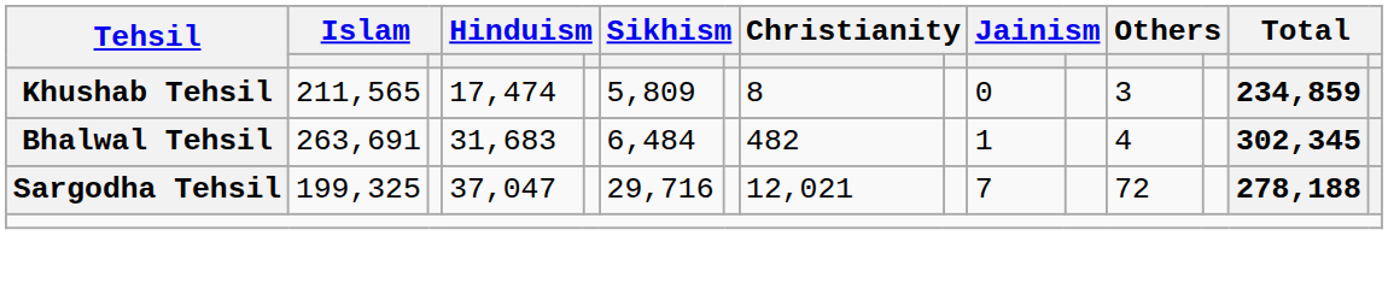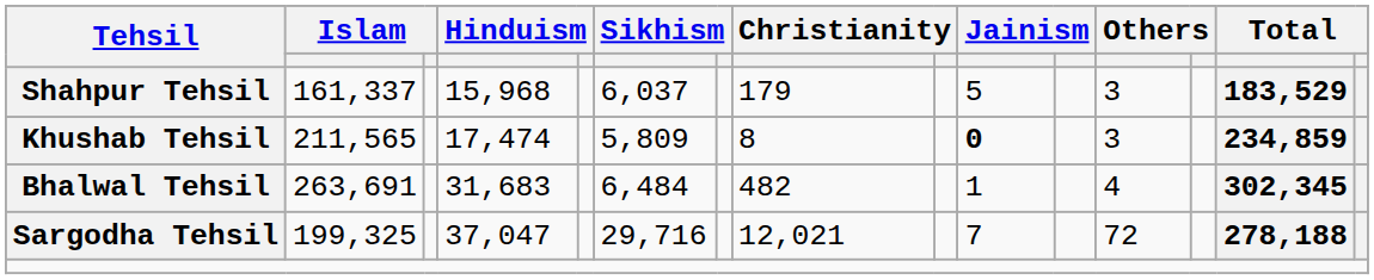 <table class="wikitable sortable">
 <tr>
 <th rowspan="2"><a href='#'>Tehsil</a></th>
 <th colspan="2"><a href='#'>Islam</a> </th>
 <th colspan="2"><a href='#'>Hinduism</a> </th>
 <th colspan="2"><a href='#'>Sikhism</a> </th>
 <th colspan="2">Christianity </th>
 <th colspan="2"><a href='#'>Jainism</a> </th>
 <th colspan="2">Others</th>
 <th colspan="2">Total</th>
 </tr>
 <tr>
 <th><a href='#'></a></th>
 <th></th>
 <th></th>
 <th></th>
 <th></th>
 <th></th>
 <th></th>
 <th></th>
 <th></th>
 <th></th>
 <th></th>
 <th></th>
 <th></th>
 <th></th>
 </tr>
 <tr>
+<th>Shahpur Tehsil</th>
+<td>161,337</td>
+<td></td>
+<td>15,968</td>
+<td></td>
+<td>6,037</td>
+<td></td>
+<td>179</td>
+<td></td>
+<td>5</td>
+<td></td>
+<td>3</td>
+<td></td>
+<th>183,529</th>
+<th></th>
+</tr>
+<tr>
 <th>Khushab Tehsil</th>
 <td>211,565</td>
 <td></td>
 <td>17,474</td>
 <td></td>
 <td>5,809</td>
 <td></td>
 <td>8</td>
 <td></td>
-<td>0</td>
+<td><strong>0</strong></td>
 <td></td>
 <td>3</td>
 <td></td>
 <th>234,859</th>
 <th></th>
 </tr>
 <tr>
 <th>Bhalwal Tehsil</th>
 <td>263,691</td>
 <td></td>
 <td>31,683</td>
 <td></td>
 <td>6,484</td>
 <td></td>
 <td>482</td>
 <td></td>
 <td>1</td>
 <td></td>
 <td>4</td>
 <td></td>
 <th>302,345</th>
 <th></th>
 </tr>
 <tr>
 <th>Sargodha Tehsil</th>
 <td>199,325</td>
 <td></td>
 <td>37,047</td>
 <td></td>
 <td>29,716</td>
 <td></td>
 <td>12,021</td>
 <td></td>
 <td>7</td>
 <td></td>
 <td>72</td>
 <td></td>
 <th>278,188</th>
 <th></th>
 </tr>
 <tr class="sortbottom">
 <td colspan="15"></td>
 </tr>
 </table>
